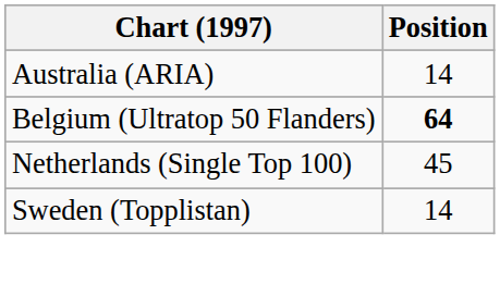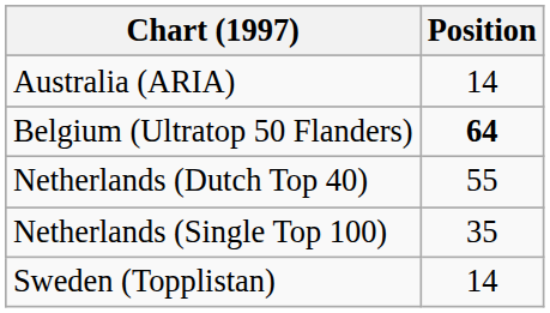 <table class="wikitable sortable">
 <tr>
 <th>Chart (1997)</th>
 <th>Position</th>
 </tr>
 <tr>
 <td>Australia (ARIA)</td>
 <td align="center">14</td>
 </tr>
 <tr>
 <td>Belgium (Ultratop 50 Flanders)</td>
 <td align="center"><strong>64</strong></td>
 </tr>
 <tr>
+<td>Netherlands (Dutch Top 40)</td>
+<td align="center">55</td>
+</tr>
+<tr>
 <td>Netherlands (Single Top 100)</td>
-<td align="center">45</td>
+<td align="center">35</td>
 </tr>
 <tr>
 <td>Sweden (Topplistan)</td>
 <td align="center">14</td>
 </tr>
 </table>
